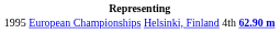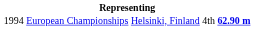 <table>
 <tr>
 <th colspan="5">Representing </th>
 </tr>
 <tr>
-<td>1995</td>
+<td>1994</td>
 <td><a href='#'>European Championships</a></td>
 <td><a href='#'>Helsinki, Finland</a></td>
 <td>4th</td>
 <td><strong><a href='#'>62.90 m</a></strong></td>
 </tr>
 </table>
